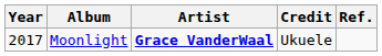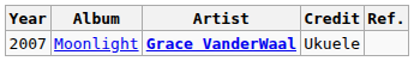 <table class="wikitable">
 <tr>
 <th>Year</th>
 <th>Album</th>
 <th>Artist</th>
 <th>Credit</th>
 <th>Ref.</th>
 </tr>
 <tr>
-<td>2017</td>
+<td>2007</td>
 <td><a href='#'>Moonlight</a></td>
 <td><strong><a href='#'>Grace VanderWaal</a></strong></td>
 <td>Ukuele</td>
 <td></td>
 </tr>
 </table>
